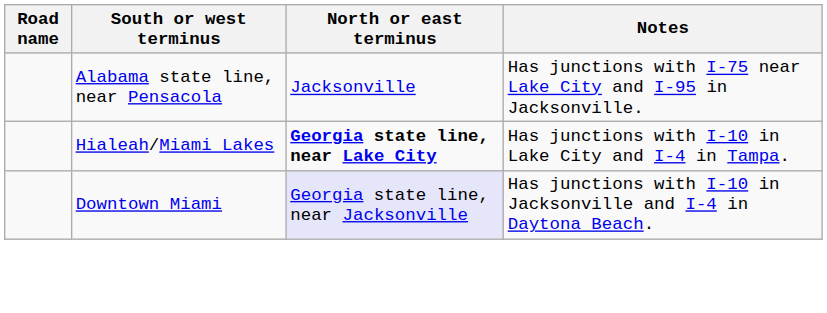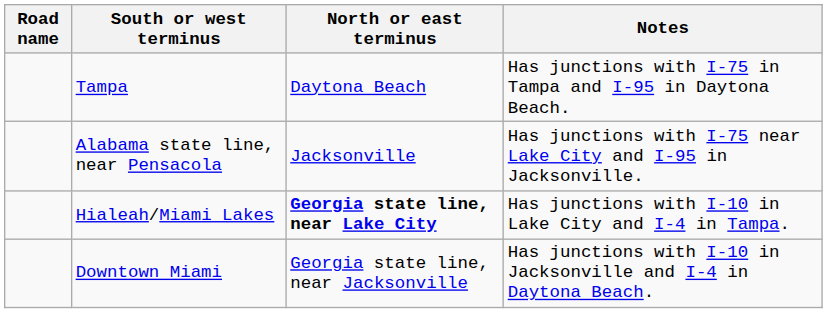 <table class="wikitable">
 <tr>
 <th scope="col">Road name</th>
 <th scope="col">South or west terminus</th>
 <th scope="col">North or east terminus</th>
 <th scope="col">Notes</th>
+</tr>
+<tr>
+<td></td>
+<td><a href='#'>Tampa</a></td>
+<td><a href='#'>Daytona Beach</a></td>
+<td>Has junctions with <a href='#'>I-75</a> in Tampa and <a href='#'>I-95</a> in Daytona Beach.</td>
 </tr>
 <tr>
 <td></td>
 <td><a href='#'>Alabama</a> state line, near <a href='#'>Pensacola</a></td>
 <td><a href='#'>Jacksonville</a></td>
 <td>Has junctions with <a href='#'>I-75</a> near <a href='#'>Lake City</a> and <a href='#'>I-95</a> in Jacksonville.</td>
 </tr>
 <tr>
 <td></td>
 <td><a href='#'>Hialeah</a>/<a href='#'>Miami Lakes</a></td>
 <td><strong><a href='#'>Georgia</a> state line, near <a href='#'>Lake City</a></strong></td>
 <td>Has junctions with <a href='#'>I-10</a> in Lake City and <a href='#'>I-4</a> in <a href='#'>Tampa</a>.</td>
 </tr>
 <tr>
 <td></td>
 <td><a href='#'>Downtown Miami</a></td>
-<td style="background: lavender;"><a href='#'>Georgia</a> state line, near <a href='#'>Jacksonville</a></td>
+<td><a href='#'>Georgia</a> state line, near <a href='#'>Jacksonville</a></td>
 <td>Has junctions with <a href='#'>I-10</a> in Jacksonville and <a href='#'>I-4</a> in <a href='#'>Daytona Beach</a>.</td>
 </tr>
 </table>
